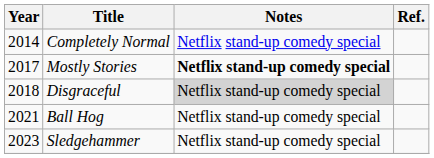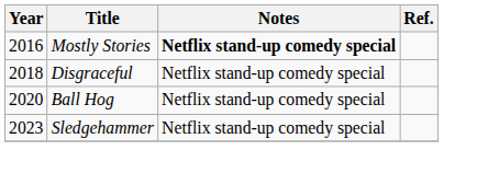 <table class="wikitable sortable">
 <tr>
 <th>Year</th>
 <th>Title</th>
 <th class="unsortable">Notes</th>
 <th class="unsortable">Ref.</th>
 </tr>
 <tr>
-<td>2014</td>
-<td><em>Completely Normal</em></td>
-<td><a href='#'>Netflix</a> <a href='#'>stand-up comedy special</a></td>
-<td></td>
-</tr>
-<tr>
-<td>2017</td>
+<td>2016</td>
 <td><em>Mostly Stories</em></td>
 <td><strong>Netflix stand-up comedy special</strong></td>
 <td></td>
 </tr>
 <tr>
 <td>2018</td>
 <td><em>Disgraceful</em></td>
-<td style="background: lightgrey;">Netflix stand-up comedy special</td>
+<td>Netflix stand-up comedy special</td>
 <td></td>
 </tr>
 <tr>
-<td>2021</td>
+<td>2020</td>
 <td><em>Ball Hog</em></td>
 <td>Netflix stand-up comedy special</td>
 <td></td>
 </tr>
 <tr>
 <td>2023</td>
 <td><em>Sledgehammer</em></td>
 <td>Netflix stand-up comedy special</td>
 <td></td>
 </tr>
 <tr>
 </tr>
 </table>
